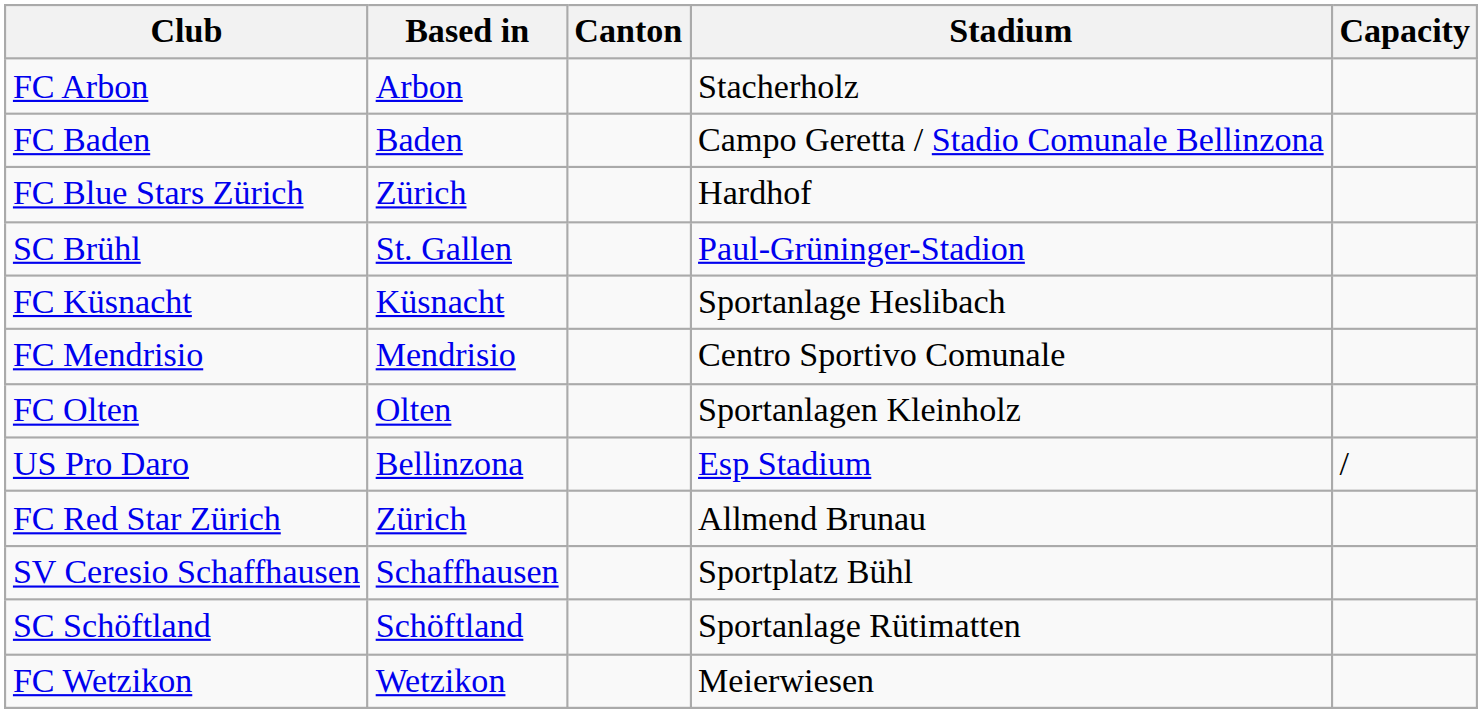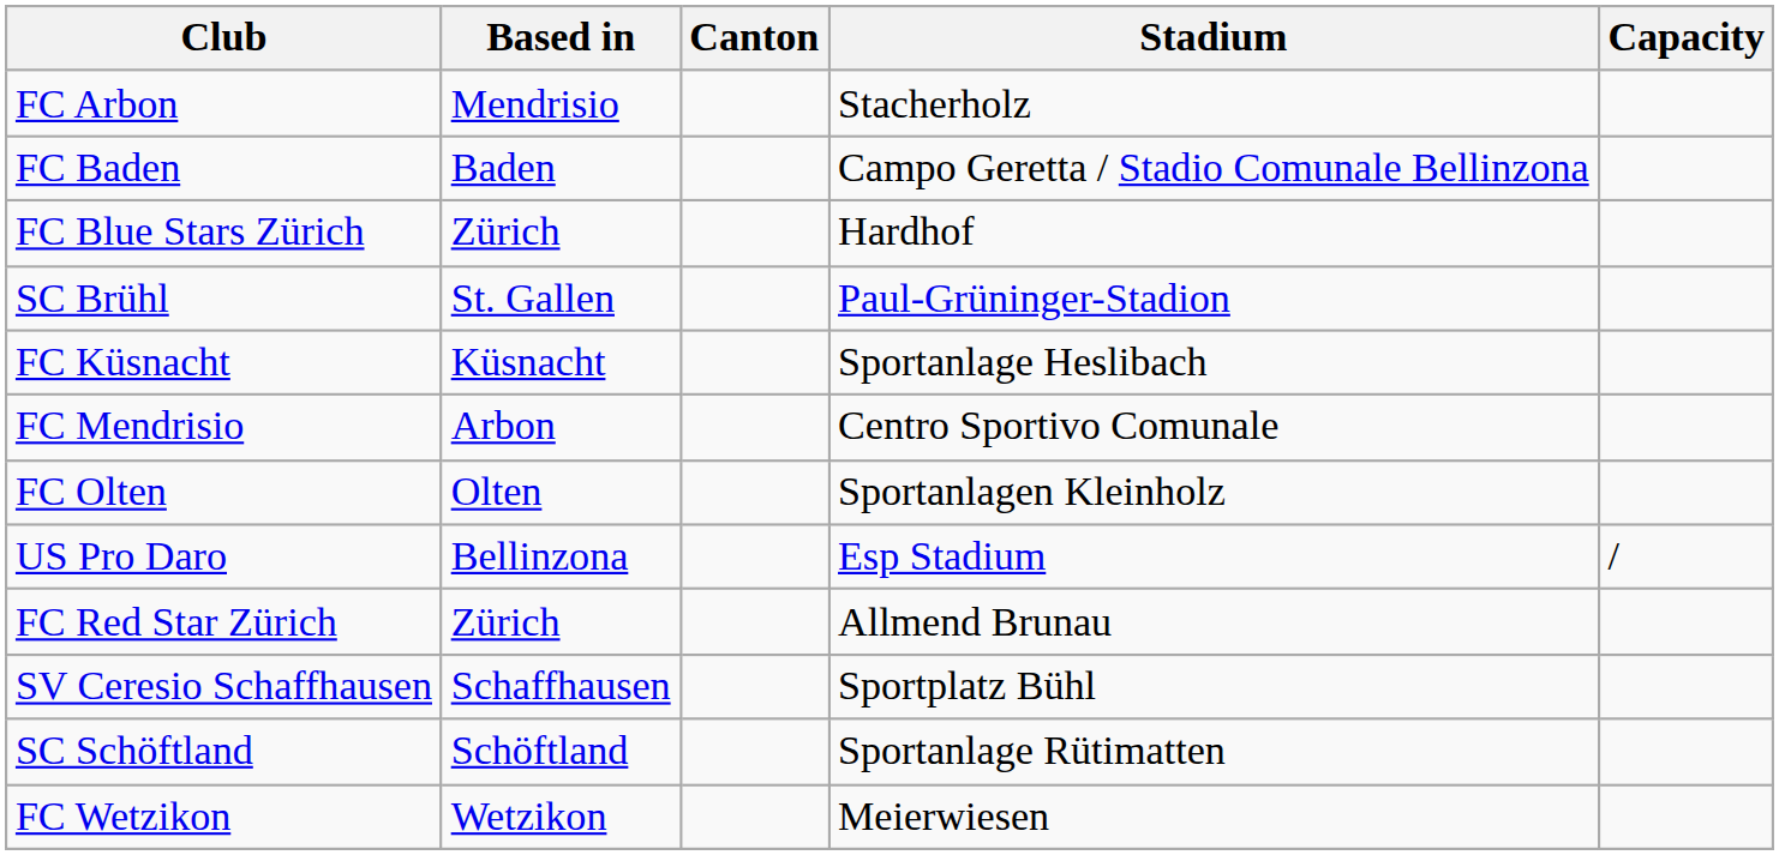 <table class="wikitable">
 <tr>
 <th>Club</th>
 <th>Based in</th>
 <th>Canton</th>
 <th>Stadium</th>
 <th>Capacity</th>
 </tr>
 <tr>
 <td><a href='#'>FC Arbon</a></td>
-<td><a href='#'>Arbon</a></td>
+<td><a href='#'>Mendrisio</a></td>
 <td></td>
 <td>Stacherholz</td>
 <td></td>
 </tr>
 <tr>
 <td><a href='#'>FC Baden</a></td>
 <td><a href='#'>Baden</a></td>
 <td></td>
 <td>Campo Geretta / <a href='#'>Stadio Comunale Bellinzona</a></td>
 <td></td>
 </tr>
 <tr>
 <td><a href='#'>FC Blue Stars Zürich</a></td>
 <td><a href='#'>Zürich</a></td>
 <td></td>
 <td>Hardhof</td>
 <td></td>
 </tr>
 <tr>
 <td><a href='#'>SC Brühl</a></td>
 <td><a href='#'>St. Gallen</a></td>
 <td></td>
 <td><a href='#'>Paul-Grüninger-Stadion</a></td>
 <td></td>
 </tr>
 <tr>
 <td><a href='#'>FC Küsnacht</a></td>
 <td><a href='#'>Küsnacht</a></td>
 <td></td>
 <td>Sportanlage Heslibach</td>
 <td></td>
 </tr>
 <tr>
 <td><a href='#'>FC Mendrisio</a></td>
-<td><a href='#'>Mendrisio</a></td>
+<td><a href='#'>Arbon</a></td>
 <td></td>
 <td>Centro Sportivo Comunale</td>
 <td></td>
 </tr>
 <tr>
 <td><a href='#'>FC Olten</a></td>
 <td><a href='#'>Olten</a></td>
 <td></td>
 <td>Sportanlagen Kleinholz</td>
 <td></td>
 </tr>
 <tr>
 <td><a href='#'>US Pro Daro</a></td>
 <td><a href='#'>Bellinzona</a></td>
 <td></td>
 <td><a href='#'>Esp Stadium</a></td>
 <td> / </td>
 </tr>
 <tr>
 <td><a href='#'>FC Red Star Zürich</a></td>
 <td><a href='#'>Zürich</a></td>
 <td></td>
 <td>Allmend Brunau</td>
 <td></td>
 </tr>
 <tr>
 <td><a href='#'>SV Ceresio Schaffhausen</a></td>
 <td><a href='#'>Schaffhausen</a></td>
 <td></td>
 <td>Sportplatz Bühl</td>
 <td></td>
 </tr>
 <tr>
 <td><a href='#'>SC Schöftland</a></td>
 <td><a href='#'>Schöftland</a></td>
 <td></td>
 <td>Sportanlage Rütimatten</td>
 <td></td>
 </tr>
 <tr>
 <td><a href='#'>FC Wetzikon</a></td>
 <td><a href='#'>Wetzikon</a></td>
 <td></td>
 <td>Meierwiesen</td>
 <td></td>
 </tr>
 <tr>
 </tr>
 </table>
